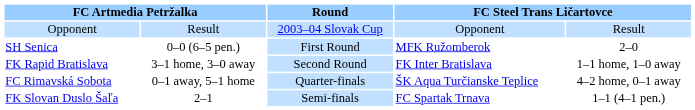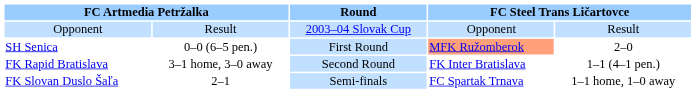 <table style="width:100%; text-align:center;">
 <tr style="vertical-align:top; background:#9cf;">
 <th colspan=2 style="width:1*">FC Artmedia Petržalka</th>
 <th><strong>Round</strong></th>
 <th colspan=2 style="width:1*">FC Steel Trans Ličartovce</th>
 </tr>
 <tr style="vertical-align:top; background:#c1e0ff;">
 <td>Opponent</td>
 <td>Result</td>
 <td><a href='#'>2003–04 Slovak Cup</a></td>
 <td>Opponent</td>
 <td>Result</td>
 </tr>
 <tr>
 <td align=left><a href='#'>SH Senica</a></td>
 <td>0–0 (6–5 pen.)</td>
 <td style="background:#c1e0ff;">First Round</td>
-<td align=left><a href='#'>MFK Ružomberok</a></td>
+<td align=left style="background: lightsalmon;"><a href='#'>MFK Ružomberok</a></td>
 <td>2–0</td>
 </tr>
 <tr>
 <td align=left><a href='#'>FK Rapid Bratislava</a></td>
 <td>3–1 home, 3–0 away</td>
 <td style="background:#c1e0ff;">Second Round</td>
 <td align=left><a href='#'>FK Inter Bratislava</a></td>
-<td>1–1 home, 1–0 away</td>
-</tr>
-<tr>
-<td align=left><a href='#'>FC Rimavská Sobota</a></td>
-<td>0–1 away, 5–1 home</td>
-<td style="background:#c1e0ff;">Quarter-finals</td>
-<td align=left><a href='#'>ŠK Aqua Turčianske Teplice</a></td>
-<td>4–2 home, 0–1 away</td>
+<td>1–1 (4–1 pen.)</td>
 </tr>
 <tr>
 <td align=left><a href='#'>FK Slovan Duslo Šaľa</a></td>
 <td>2–1</td>
 <td style="background:#c1e0ff;">Semi-finals</td>
 <td align=left><a href='#'>FC Spartak Trnava</a></td>
-<td>1–1 (4–1 pen.)</td>
+<td>1–1 home, 1–0 away</td>
 </tr>
 </table>
